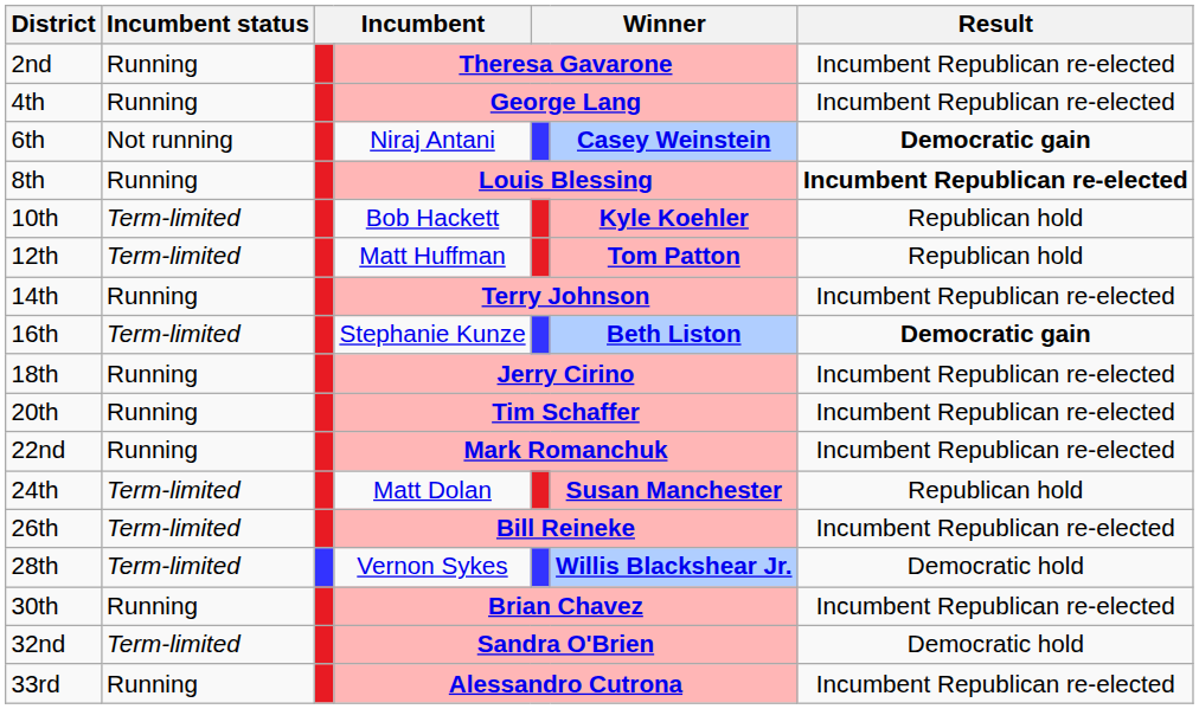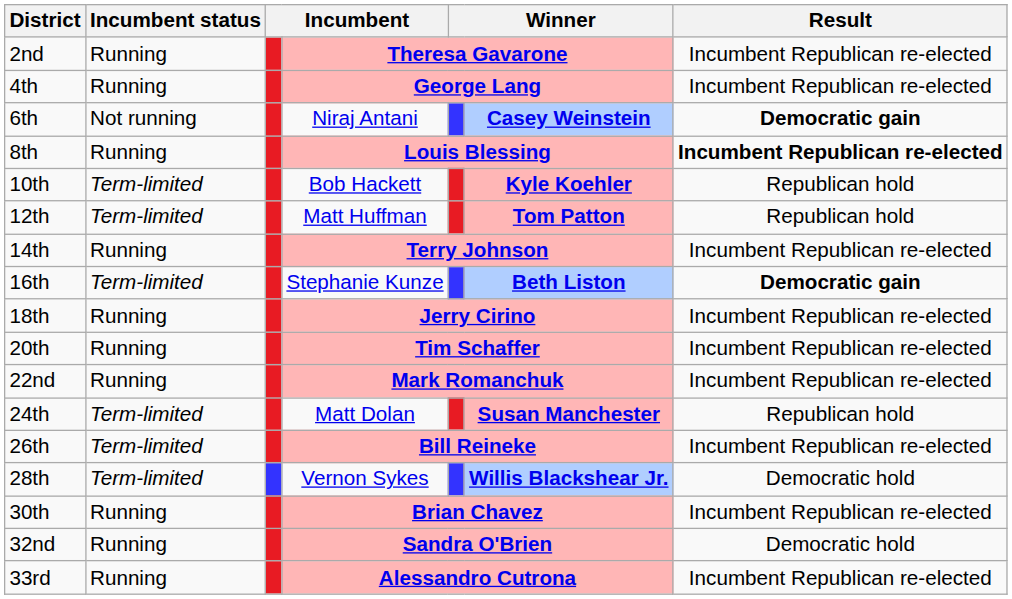 <table class="wikitable">
 <tr>
 <th>District</th>
 <th>Incumbent status</th>
 <th colspan="2">Incumbent</th>
 <th colspan="2">Winner</th>
 <th>Result</th>
 </tr>
 <tr>
 <td>2nd</td>
 <td>Running</td>
 <td style="width:5px; background:#E81B23"></td>
 <td colspan="3" style="text-align:center; background:#FFB6B6"><strong><a href='#'>Theresa Gavarone</a></strong></td>
 <td style="text-align:center">Incumbent Republican re-elected</td>
 </tr>
 <tr>
 <td>4th</td>
 <td>Running</td>
 <td style="width:5px; background:#E81B23"></td>
 <td colspan="3" style="text-align:center; background:#FFB6B6"><a href='#'><strong>George Lang</strong></a></td>
 <td style="text-align:center">Incumbent Republican re-elected</td>
 </tr>
 <tr>
 <td>6th</td>
 <td>Not running</td>
 <td style="width:5px; background:#E81B23"></td>
 <td style="text-align:center"><a href='#'>Niraj Antani</a></td>
 <td style="width:5px; background:#3333FF"></td>
 <td style="text-align:center; background:#B0CEFF"><strong><a href='#'>Casey Weinstein</a></strong></td>
 <td style="text-align:center"><strong>Democratic gain</strong></td>
 </tr>
 <tr>
 <td>8th</td>
 <td>Running</td>
 <td style="width:5px; background:#E81B23"></td>
 <td colspan="3" style="text-align:center; background:#FFB6B6"><strong><a href='#'>Louis Blessing</a></strong></td>
 <td style="text-align:center"><strong>Incumbent Republican re-elected</strong></td>
 </tr>
 <tr>
 <td>10th</td>
 <td><em>Term-limited</em></td>
 <td style="width:5px; background:#E81B23"></td>
 <td style="text-align:center"><a href='#'>Bob Hackett</a></td>
 <td style="width:5px; background:#E81B23"></td>
 <td style="text-align:center; background:#FFB6B6"><strong><a href='#'>Kyle Koehler</a></strong></td>
 <td style="text-align:center">Republican hold</td>
 </tr>
 <tr>
 <td>12th</td>
 <td><em>Term-limited</em></td>
 <td style="width:5px; background:#E81B23"></td>
 <td style="text-align:center"><a href='#'>Matt Huffman</a></td>
 <td style="width:5px; background:#E81B23"></td>
 <td style="text-align:center; background:#FFB6B6"><strong><a href='#'>Tom Patton</a></strong></td>
 <td style="text-align:center">Republican hold</td>
 </tr>
 <tr>
 <td>14th</td>
 <td>Running</td>
 <td style="width:5px; background:#E81B23"></td>
 <td colspan="3" style="text-align:center; background:#FFB6B6"><a href='#'><strong>Terry Johnson</strong></a></td>
 <td style="text-align:center">Incumbent Republican re-elected</td>
 </tr>
 <tr>
 <td>16th</td>
 <td><em>Term-limited</em></td>
 <td style="width:5px; background:#E81B23"></td>
 <td style="text-align:center"><a href='#'>Stephanie Kunze</a></td>
 <td style="width:5px; background:#3333FF"></td>
 <td style="text-align:center; background:#B0CEFF"><strong><a href='#'>Beth Liston</a></strong></td>
 <td style="text-align:center"><strong>Democratic gain</strong></td>
 </tr>
 <tr>
 <td>18th</td>
 <td>Running</td>
 <td style="width:5px; background:#E81B23"></td>
 <td colspan="3" style="text-align:center; background:#FFB6B6"><strong><a href='#'>Jerry Cirino</a></strong></td>
 <td style="text-align:center">Incumbent Republican re-elected</td>
 </tr>
 <tr>
 <td>20th</td>
 <td>Running</td>
 <td style="width:5px; background:#E81B23"></td>
 <td colspan="3" style="text-align:center; background:#FFB6B6"><strong><a href='#'>Tim Schaffer</a></strong></td>
 <td style="text-align:center">Incumbent Republican re-elected</td>
 </tr>
 <tr>
 <td>22nd</td>
 <td>Running</td>
 <td style="width:5px; background:#E81B23"></td>
 <td colspan="3" style="text-align:center; background:#FFB6B6"><strong><a href='#'>Mark Romanchuk</a></strong></td>
 <td style="text-align:center">Incumbent Republican re-elected</td>
 </tr>
 <tr>
 <td>24th</td>
 <td><em>Term-limited</em></td>
 <td style="width:5px; background:#E81B23"></td>
 <td style="text-align:center"><a href='#'>Matt Dolan</a></td>
 <td style="width:5px; background:#E81B23"></td>
 <td style="text-align:center; background:#FFB6B6"><strong><a href='#'>Susan Manchester</a></strong></td>
 <td style="text-align:center">Republican hold</td>
 </tr>
 <tr>
 <td>26th</td>
 <td><em>Term-limited</em></td>
 <td style="width:5px; background:#E81B23"></td>
 <td colspan="3" style="text-align:center; background:#FFB6B6"><strong><a href='#'>Bill Reineke</a></strong></td>
 <td style="text-align:center">Incumbent Republican re-elected</td>
 </tr>
 <tr>
 <td>28th</td>
 <td><em>Term-limited</em></td>
 <td style="width:5px; background:#3333FF"></td>
 <td style="text-align:center"><a href='#'>Vernon Sykes</a></td>
 <td style="width:5px; background:#3333FF"></td>
 <td style="text-align:center; background:#B0CEFF"><strong><a href='#'>Willis Blackshear Jr.</a></strong></td>
 <td style="text-align:center">Democratic hold</td>
 </tr>
 <tr>
 <td>30th</td>
 <td>Running</td>
 <td style="width:5px; background:#E81B23"></td>
 <td colspan="3" style="text-align:center; background:#FFB6B6"><strong><a href='#'>Brian Chavez</a></strong></td>
 <td style="text-align:center">Incumbent Republican re-elected</td>
 </tr>
 <tr>
 <td>32nd</td>
-<td><em>Term-limited</em></td>
+<td>Running</td>
 <td style="width:5px; background:#E81B23"></td>
 <td colspan="3" style="text-align:center; background:#FFB6B6"><strong><a href='#'>Sandra O'Brien</a></strong></td>
 <td style="text-align:center">Democratic hold</td>
 </tr>
 <tr>
 <td>33rd</td>
 <td>Running</td>
 <td style="width:5px; background:#E81B23"></td>
 <td colspan="3" style="text-align:center; background:#FFB6B6"><strong><a href='#'>Alessandro Cutrona</a></strong></td>
 <td style="text-align:center">Incumbent Republican re-elected</td>
 </tr>
 </table>
